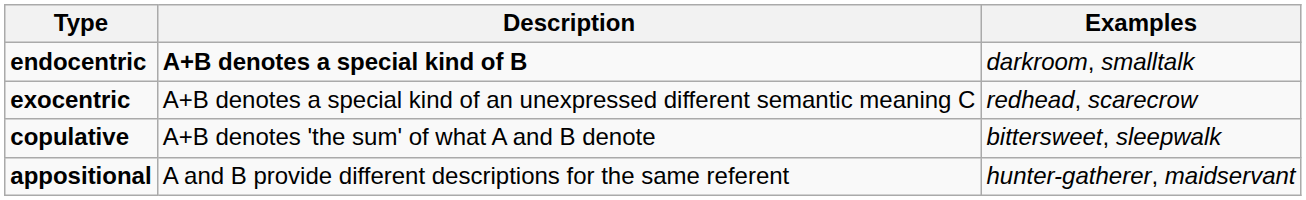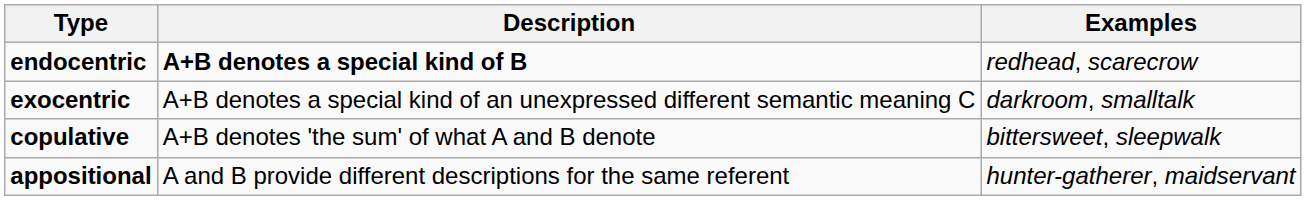 <table class="wikitable">
 <tr>
 <th>Type</th>
 <th>Description</th>
 <th>Examples</th>
 </tr>
 <tr>
 <td><strong>endocentric</strong></td>
 <td><strong>A+B denotes a special kind of B</strong></td>
-<td><em>darkroom</em>, <em>smalltalk</em></td>
+<td><em>redhead</em>, <em>scarecrow</em></td>
 </tr>
 <tr>
 <td><strong>exocentric</strong></td>
 <td>A+B denotes a special kind of an unexpressed different semantic meaning C</td>
-<td><em>redhead</em>, <em>scarecrow</em></td>
+<td><em>darkroom</em>, <em>smalltalk</em></td>
 </tr>
 <tr>
 <td><strong>copulative</strong></td>
 <td>A+B denotes 'the sum' of what A and B denote</td>
 <td><em>bittersweet</em>, <em>sleepwalk</em></td>
 </tr>
 <tr>
 <td><strong>appositional</strong></td>
 <td>A and B provide different descriptions for the same referent</td>
 <td><em>hunter-gatherer</em>, <em>maidservant</em></td>
 </tr>
 </table>
